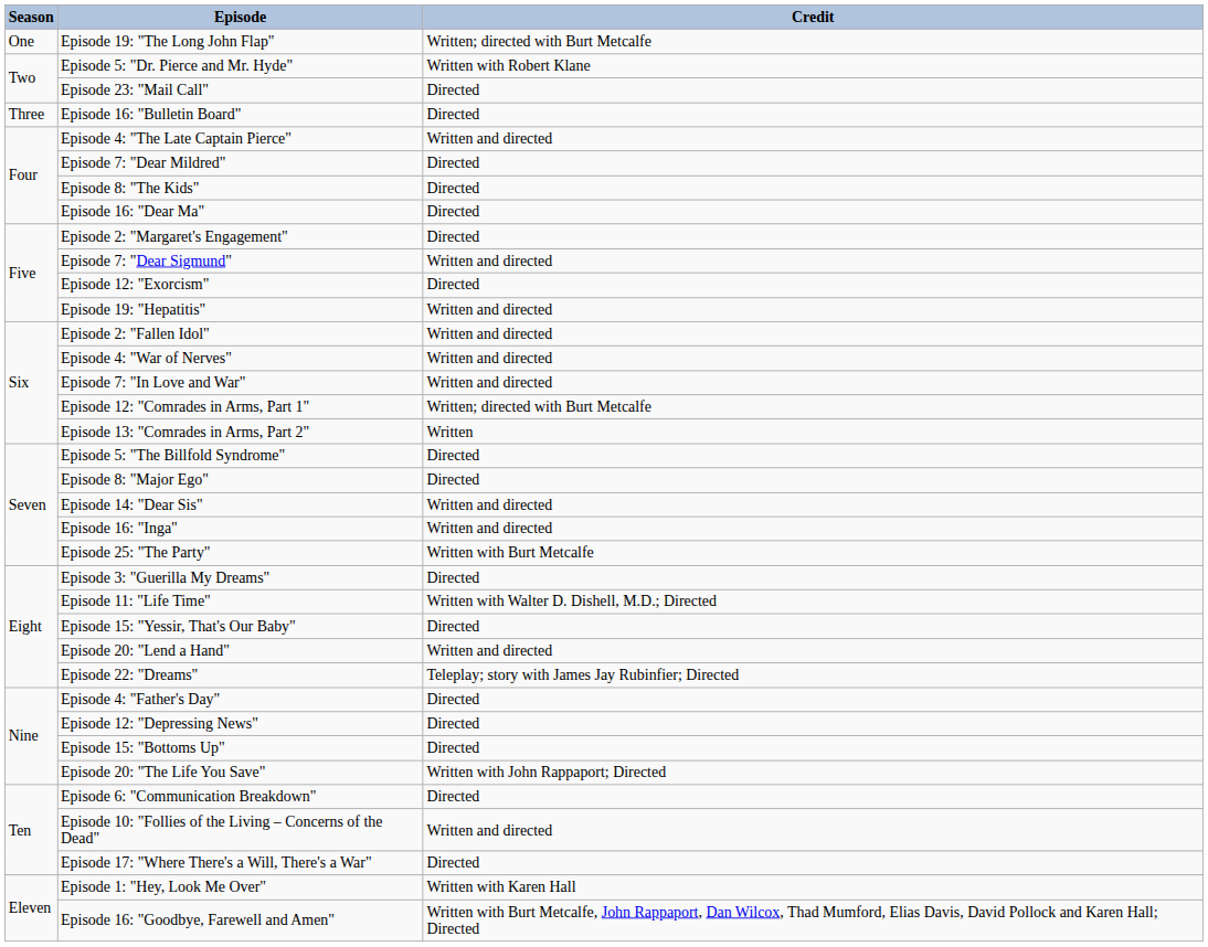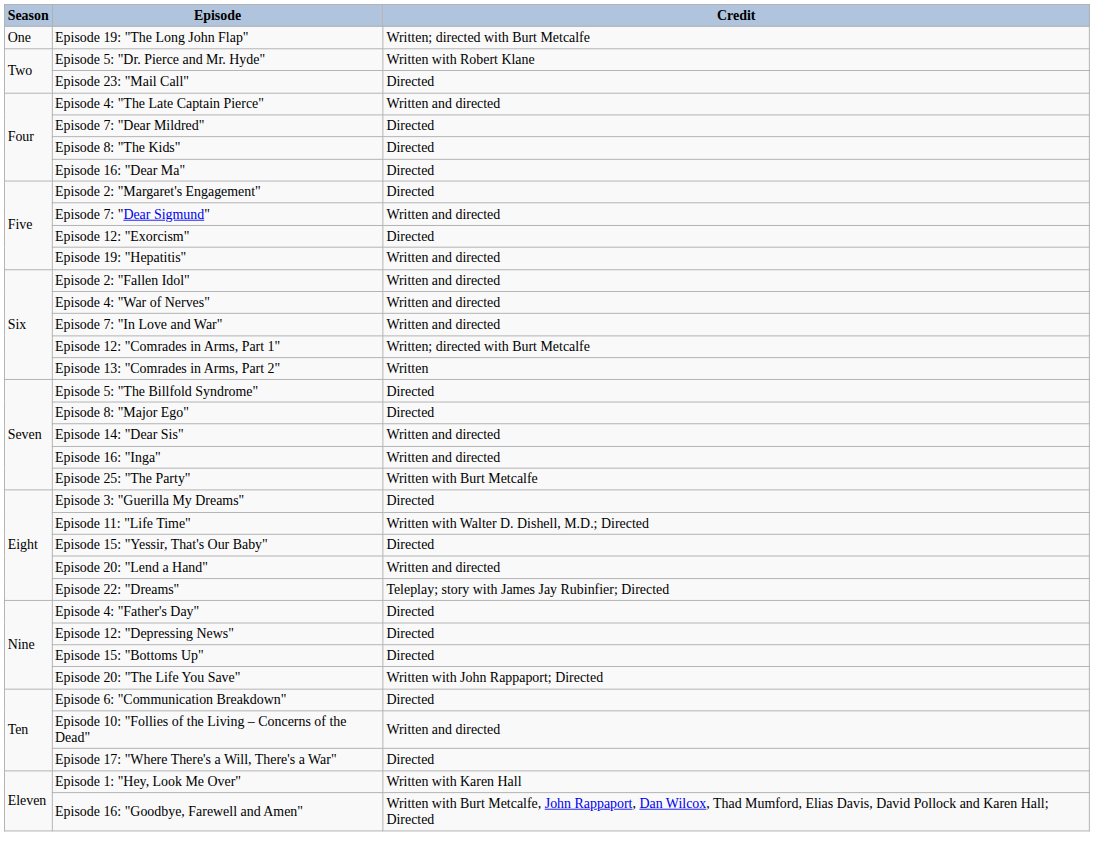 <table class="wikitable sortable mw-collapsible">
 <tr style="text-align:center;">
 <th style="background:#B0C4DE;">Season</th>
 <th style="background:#B0C4DE;">Episode</th>
 <th style="background:#B0C4DE;">Credit</th>
 </tr>
 <tr>
 <td>One</td>
 <td>Episode 19: "The Long John Flap"</td>
 <td>Written; directed with Burt Metcalfe</td>
 </tr>
 <tr>
 <td rowspan="2">Two</td>
 <td>Episode 5: "Dr. Pierce and Mr. Hyde"</td>
 <td>Written with Robert Klane</td>
 </tr>
 <tr>
 <td>Episode 23: "Mail Call"</td>
-<td>Directed</td>
-</tr>
-<tr>
-<td>Three</td>
-<td>Episode 16: "Bulletin Board"</td>
 <td>Directed</td>
 </tr>
 <tr>
 <td rowspan="4">Four</td>
 <td>Episode 4: "The Late Captain Pierce"</td>
 <td>Written and directed</td>
 </tr>
 <tr>
 <td>Episode 7: "Dear Mildred"</td>
 <td>Directed</td>
 </tr>
 <tr>
 <td>Episode 8: "The Kids"</td>
 <td>Directed</td>
 </tr>
 <tr>
 <td>Episode 16: "Dear Ma"</td>
 <td>Directed</td>
 </tr>
 <tr>
 <td rowspan="4">Five</td>
 <td>Episode 2: "Margaret's Engagement"</td>
 <td>Directed</td>
 </tr>
 <tr>
 <td>Episode 7: "<a href='#'>Dear Sigmund</a>"</td>
 <td>Written and directed</td>
 </tr>
 <tr>
 <td>Episode 12: "Exorcism"</td>
 <td>Directed</td>
 </tr>
 <tr>
 <td>Episode 19: "Hepatitis"</td>
 <td>Written and directed</td>
 </tr>
 <tr>
 <td rowspan="5">Six</td>
 <td>Episode 2: "Fallen Idol"</td>
 <td>Written and directed</td>
 </tr>
 <tr>
 <td>Episode 4: "War of Nerves"</td>
 <td>Written and directed</td>
 </tr>
 <tr>
 <td>Episode 7: "In Love and War"</td>
 <td>Written and directed</td>
 </tr>
 <tr>
 <td>Episode 12: "Comrades in Arms, Part 1"</td>
 <td>Written; directed with Burt Metcalfe</td>
 </tr>
 <tr>
 <td>Episode 13: "Comrades in Arms, Part 2"</td>
 <td>Written</td>
 </tr>
 <tr>
 <td rowspan="5">Seven</td>
 <td>Episode 5: "The Billfold Syndrome"</td>
 <td>Directed</td>
 </tr>
 <tr>
 <td>Episode 8: "Major Ego"</td>
 <td>Directed</td>
 </tr>
 <tr>
 <td>Episode 14: "Dear Sis"</td>
 <td>Written and directed</td>
 </tr>
 <tr>
 <td>Episode 16: "Inga"</td>
 <td>Written and directed</td>
 </tr>
 <tr>
 <td>Episode 25: "The Party"</td>
 <td>Written with Burt Metcalfe</td>
 </tr>
 <tr>
 <td rowspan="5">Eight</td>
 <td>Episode 3: "Guerilla My Dreams"</td>
 <td>Directed</td>
 </tr>
 <tr>
 <td>Episode 11: "Life Time"</td>
 <td>Written with Walter D. Dishell, M.D.; Directed</td>
 </tr>
 <tr>
 <td>Episode 15: "Yessir, That's Our Baby"</td>
 <td>Directed</td>
 </tr>
 <tr>
 <td>Episode 20: "Lend a Hand"</td>
 <td>Written and directed</td>
 </tr>
 <tr>
 <td>Episode 22: "Dreams"</td>
 <td>Teleplay; story with James Jay Rubinfier; Directed</td>
 </tr>
 <tr>
 <td rowspan="4">Nine</td>
 <td>Episode 4: "Father's Day"</td>
 <td>Directed</td>
 </tr>
 <tr>
 <td>Episode 12: "Depressing News"</td>
 <td>Directed</td>
 </tr>
 <tr>
 <td>Episode 15: "Bottoms Up"</td>
 <td>Directed</td>
 </tr>
 <tr>
 <td>Episode 20: "The Life You Save"</td>
 <td>Written with John Rappaport; Directed</td>
 </tr>
 <tr>
 <td rowspan="3">Ten</td>
 <td>Episode 6: "Communication Breakdown"</td>
 <td>Directed</td>
 </tr>
 <tr>
 <td>Episode 10: "Follies of the Living – Concerns of the Dead"</td>
 <td>Written and directed</td>
 </tr>
 <tr>
 <td>Episode 17: "Where There's a Will, There's a War"</td>
 <td>Directed</td>
 </tr>
 <tr>
 <td rowspan="2">Eleven</td>
 <td>Episode 1: "Hey, Look Me Over"</td>
 <td>Written with Karen Hall</td>
 </tr>
 <tr>
 <td>Episode 16: "Goodbye, Farewell and Amen"</td>
 <td>Written with Burt Metcalfe, <a href='#'>John Rappaport</a>, <a href='#'>Dan Wilcox</a>, Thad Mumford, Elias Davis, David Pollock and Karen Hall; Directed</td>
 </tr>
 </table>
